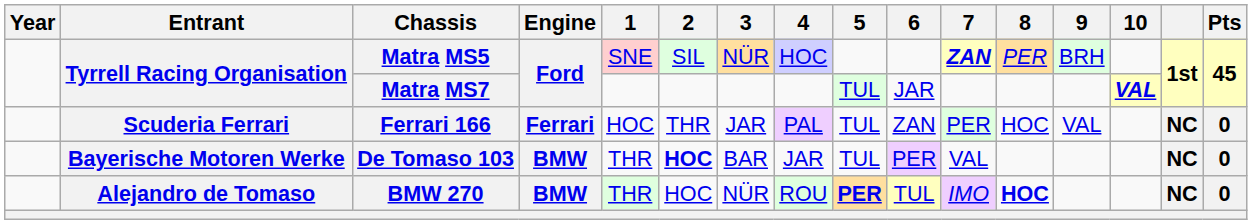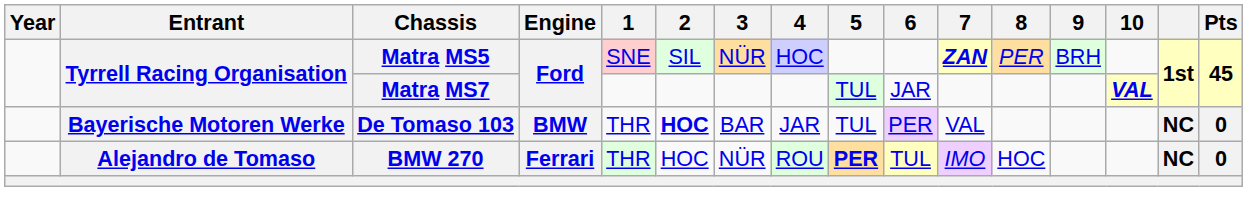 <table class="wikitable" style="text-align:center; font-size:90%">
 <tr>
 <th>Year</th>
 <th>Entrant</th>
 <th>Chassis</th>
 <th>Engine</th>
 <th>1</th>
 <th>2</th>
 <th>3</th>
 <th>4</th>
 <th>5</th>
 <th>6</th>
 <th>7</th>
 <th>8</th>
 <th>9</th>
 <th>10</th>
 <th></th>
 <th>Pts</th>
 </tr>
 <tr>
 <td rowspan=2></td>
 <th rowspan=2><a href='#'>Tyrrell Racing Organisation</a></th>
 <th><a href='#'>Matra</a> <a href='#'>MS5</a></th>
 <th rowspan=2><a href='#'>Ford</a></th>
 <td style="background:#FFCFCF;"><a href='#'>SNE</a><br></td>
 <td style="background:#DFFFDF;"><a href='#'>SIL</a><br></td>
 <td style="background:#FFDF9F;"><a href='#'>NÜR</a><br></td>
 <td style="background:#CFCFFF;"><a href='#'>HOC</a><br></td>
 <td></td>
 <td></td>
 <td style="background:#FFFFBF;"><strong><em><a href='#'>ZAN</a></em></strong><br></td>
 <td style="background:#FFDF9F;"><em><a href='#'>PER</a></em><br></td>
 <td style="background:#DFFFDF;"><a href='#'>BRH</a><br></td>
 <td></td>
 <th rowspan=2 style="background:#FFFFBF;">1st</th>
 <th rowspan=2 style="background:#FFFFBF;">45</th>
 </tr>
 <tr>
 <th><a href='#'>Matra</a> <a href='#'>MS7</a></th>
 <td></td>
 <td></td>
 <td></td>
 <td></td>
 <td style="background:#DFFFDF;"><a href='#'>TUL</a><br></td>
 <td><a href='#'>JAR</a></td>
 <td></td>
 <td></td>
 <td></td>
 <td style="background:#FFFFBF;"><strong><em><a href='#'>VAL</a></em></strong><br></td>
 </tr>
 <tr>
 <td></td>
-<th><a href='#'>Scuderia Ferrari</a></th>
-<th><a href='#'>Ferrari 166</a></th>
-<th><a href='#'>Ferrari</a></th>
-<td><a href='#'>HOC</a></td>
-<td><a href='#'>THR</a></td>
-<td><a href='#'>JAR</a></td>
-<td style="background:#EFCFFF;"><a href='#'>PAL</a><br></td>
-<td><a href='#'>TUL</a></td>
-<td><a href='#'>ZAN</a></td>
-<td style="background:#DFFFDF;"><a href='#'>PER</a><br></td>
-<td><a href='#'>HOC</a></td>
-<td><a href='#'>VAL</a></td>
-<td></td>
-<th>NC</th>
-<th>0</th>
-</tr>
-<tr>
-<td></td>
 <th><a href='#'>Bayerische Motoren Werke</a></th>
 <th><a href='#'>De Tomaso 103</a></th>
 <th><a href='#'>BMW</a></th>
 <td><a href='#'>THR</a></td>
 <td><strong><a href='#'>HOC</a></strong></td>
 <td><a href='#'>BAR</a></td>
 <td><a href='#'>JAR</a></td>
 <td><a href='#'>TUL</a></td>
 <td style="background:#EFCFFF;"><a href='#'>PER</a><br></td>
 <td><a href='#'>VAL</a></td>
 <td></td>
 <td></td>
 <td></td>
 <th>NC</th>
 <th>0</th>
 </tr>
 <tr>
 <td></td>
 <th><a href='#'>Alejandro de Tomaso</a></th>
 <th><a href='#'>BMW 270</a></th>
-<th><a href='#'>BMW</a></th>
+<th><a href='#'>Ferrari</a></th>
 <td style="background:#DFFFDF;"><a href='#'>THR</a><br></td>
 <td><a href='#'>HOC</a></td>
 <td><a href='#'>NÜR</a></td>
 <td style="background:#DFFFDF;"><a href='#'>ROU</a><br></td>
 <td style="background:#FFDF9F;"><strong><a href='#'>PER</a></strong><br></td>
 <td style="background:#FFFFBF;"><a href='#'>TUL</a><br></td>
 <td style="background:#EFCFFF;"><em><a href='#'>IMO</a></em><br></td>
-<td><strong><a href='#'>HOC</a></strong></td>
+<td><a href='#'>HOC</a></td>
 <td></td>
 <td></td>
 <th>NC</th>
 <th>0</th>
 </tr>
 <tr>
 <th colspan=16></th>
 </tr>
 </table>
